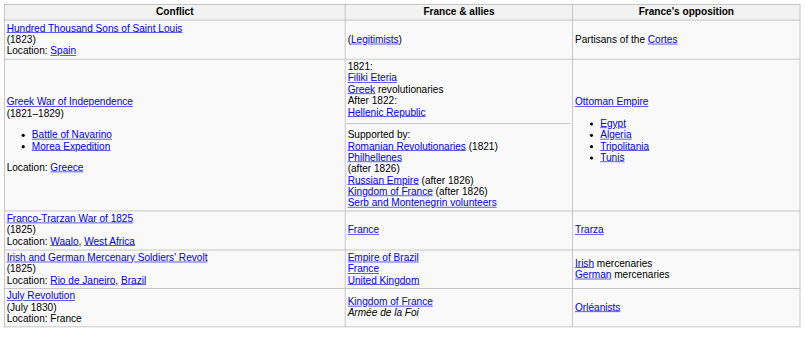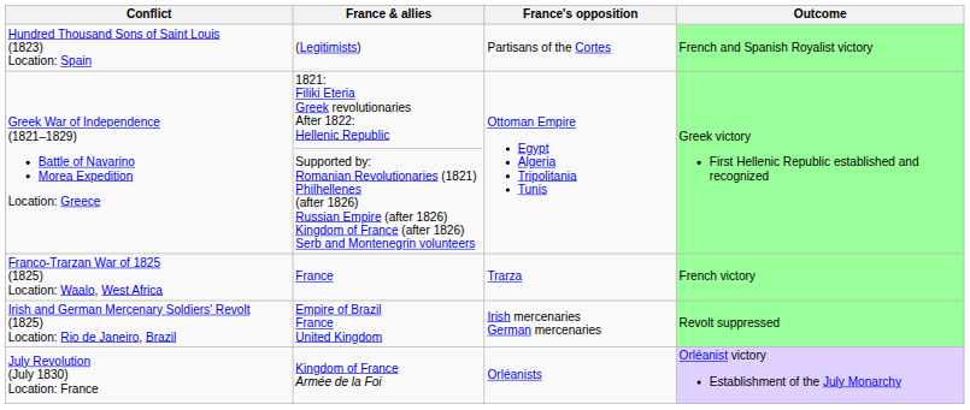 <table class="wikitable sortable" width="100%">
 <tr>
 <th width=30%>Conflict</th>
 <th width=20%>France & allies</th>
 <th width=20%>France's opposition</th>
+<th width=30%>Outcome</th>
 </tr>
 <tr>
 <td><a href='#'>Hundred Thousand Sons of Saint Louis</a><br>(1823)<br>Location: <a href='#'>Spain</a></td>
 <td> (<a href='#'>Legitimists</a>)</td>
 <td> Partisans of the <a href='#'>Cortes</a></td>
+<td style="background:#99ff99">French and Spanish Royalist victory</td>
 </tr>
 <tr>
 <td><a href='#'>Greek War of Independence</a><br>(1821–1829)<br><ul><li><a href='#'>Battle of Navarino</a></li><li><a href='#'>Morea Expedition</a></li></ul>Location: <a href='#'>Greece</a></td>
 <td>1821:<br> <a href='#'>Filiki Eteria</a><br> <a href='#'>Greek</a> revolutionaries<br> After 1822:<br> <a href='#'>Hellenic Republic</a><hr>Supported by:<br> <a href='#'>Romanian Revolutionaries</a> (1821)<br> <a href='#'>Philhellenes</a><br> (after 1826)<br> <a href='#'>Russian Empire</a> (after 1826)<br> <a href='#'>Kingdom of France</a> (after 1826)<br> <a href='#'>Serb and Montenegrin volunteers</a></td>
 <td> <a href='#'>Ottoman Empire</a><br><ul><li> <a href='#'>Egypt</a></li><li> <a href='#'>Algeria</a></li><li> <a href='#'>Tripolitania</a></li><li> <a href='#'>Tunis</a></li></ul></td>
+<td style="background:#99ff99">Greek victory<br><ul><li>First Hellenic Republic established and recognized</li></ul></td>
 </tr>
 <tr>
 <td><a href='#'>Franco-Trarzan War of 1825</a><br>(1825)<br>Location: <a href='#'>Waalo</a>, <a href='#'>West Africa</a></td>
 <td> <a href='#'>France</a></td>
 <td><a href='#'>Trarza</a></td>
+<td style="background:#99ff99">French victory</td>
 </tr>
 <tr>
 <td><a href='#'>Irish and German Mercenary Soldiers' Revolt</a><br>(1825)<br>Location: <a href='#'>Rio de Janeiro</a>, <a href='#'>Brazil</a></td>
 <td> <a href='#'>Empire of Brazil</a><br>  <a href='#'>France</a><br>  <a href='#'>United Kingdom</a></td>
 <td><a href='#'>Irish</a> mercenaries<br><a href='#'>German</a> mercenaries</td>
+<td style="background:#99ff99">Revolt suppressed</td>
 </tr>
 <tr>
 <td><a href='#'>July Revolution</a><br>(July 1830)<br>Location: France</td>
 <td> <a href='#'>Kingdom of France</a><br> <em>Armée de la Foi</em></td>
 <td><a href='#'>Orléanists</a></td>
+<td style="background:#E0D0FF"><a href='#'>Orléanist</a> victory<br><ul><li>Establishment of the <a href='#'>July Monarchy</a></li></ul></td>
 </tr>
 </table>
